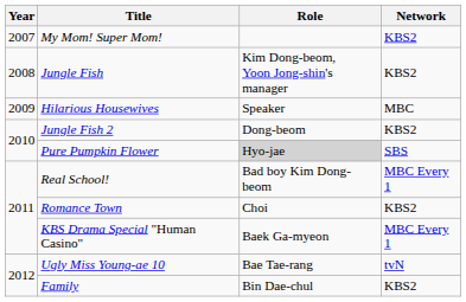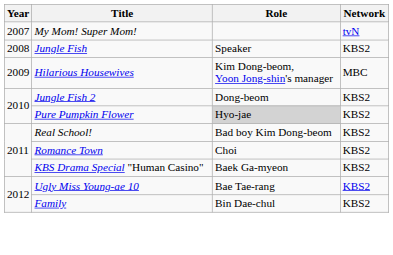 <table class="wikitable" style="width:550px">
 <tr>
 <th width=10>Year</th>
 <th>Title</th>
 <th>Role</th>
 <th>Network</th>
 </tr>
 <tr>
 <td>2007</td>
 <td><em>My Mom! Super Mom!</em></td>
 <td></td>
-<td><a href='#'>KBS2</a></td>
+<td><a href='#'>tvN</a></td>
 </tr>
 <tr>
 <td>2008</td>
 <td><em><a href='#'>Jungle Fish</a></em></td>
-<td>Kim Dong-beom, <br> <a href='#'>Yoon Jong-shin</a>'s manager</td>
+<td>Speaker</td>
 <td>KBS2</td>
 </tr>
 <tr>
 <td>2009</td>
 <td><em><a href='#'>Hilarious Housewives</a></em></td>
-<td>Speaker</td>
+<td>Kim Dong-beom, <br> <a href='#'>Yoon Jong-shin</a>'s manager</td>
 <td>MBC</td>
 </tr>
 <tr>
 <td rowspan=2>2010</td>
 <td><em><a href='#'>Jungle Fish 2</a></em></td>
 <td>Dong-beom</td>
 <td>KBS2</td>
 </tr>
 <tr>
 <td><em><a href='#'>Pure Pumpkin Flower</a></em></td>
 <td style="background: lightgrey;">Hyo-jae</td>
-<td><a href='#'>SBS</a></td>
+<td>KBS2</td>
 </tr>
 <tr>
 <td rowspan=3>2011</td>
 <td><em>Real School!</em></td>
 <td>Bad boy Kim Dong-beom</td>
-<td><a href='#'>MBC Every 1</a></td>
+<td>KBS2</td>
 </tr>
 <tr>
 <td><em><a href='#'>Romance Town</a></em></td>
 <td>Choi</td>
 <td>KBS2</td>
 </tr>
 <tr>
 <td><em><a href='#'>KBS Drama Special</a></em> "Human Casino"</td>
 <td>Baek Ga-myeon</td>
-<td><a href='#'>MBC Every 1</a></td>
+<td>KBS2</td>
 </tr>
 <tr>
 <td rowspan=2>2012</td>
 <td><em><a href='#'>Ugly Miss Young-ae 10</a></em></td>
 <td>Bae Tae-rang</td>
-<td><a href='#'>tvN</a></td>
+<td><a href='#'>KBS2</a></td>
 </tr>
 <tr>
 <td><em><a href='#'>Family</a></em></td>
 <td>Bin Dae-chul</td>
 <td>KBS2</td>
 </tr>
 </table>
